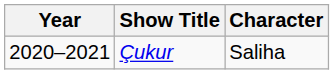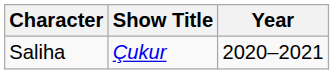 <table class="wikitable">
 <tr>
+<th>Character</th>
+<th>Show Title</th>
 <th>Year</th>
-<th>Show Title</th>
-<th>Character</th>
 </tr>
 <tr>
+<td>Saliha</td>
+<td><em><a href='#'>Çukur</a> </em></td>
 <td>2020–2021</td>
-<td><em><a href='#'>Çukur</a> </em></td>
-<td>Saliha</td>
 </tr>
 </table>
